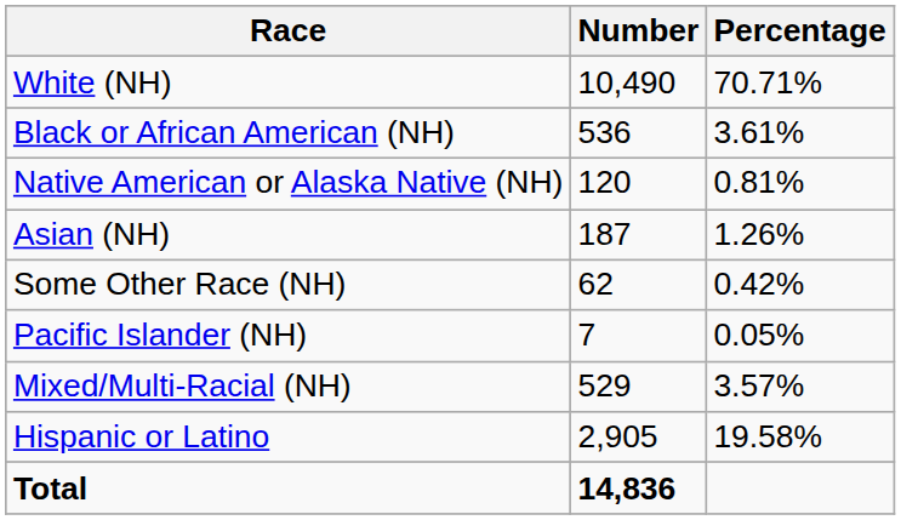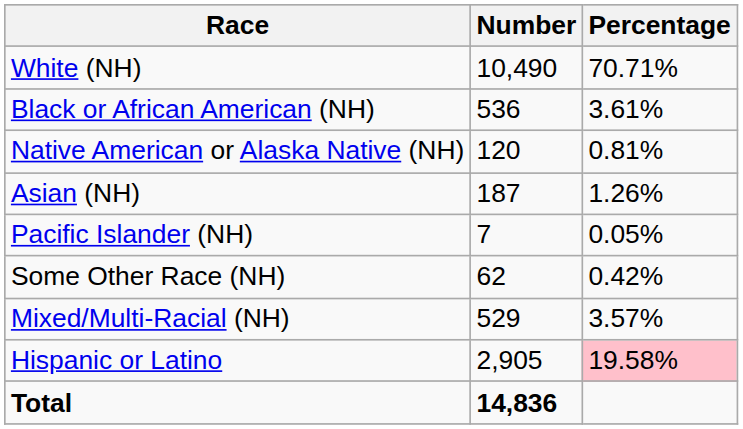 <table class="wikitable">
 <tr>
 <th>Race</th>
 <th>Number</th>
 <th>Percentage</th>
 </tr>
 <tr>
 <td><a href='#'>White</a> (NH)</td>
 <td>10,490</td>
 <td>70.71%</td>
 </tr>
 <tr>
 <td><a href='#'>Black or African American</a> (NH)</td>
 <td>536</td>
 <td>3.61%</td>
 </tr>
 <tr>
 <td><a href='#'>Native American</a> or <a href='#'>Alaska Native</a> (NH)</td>
 <td>120</td>
 <td>0.81%</td>
 </tr>
 <tr>
 <td><a href='#'>Asian</a> (NH)</td>
 <td>187</td>
 <td>1.26%</td>
 </tr>
 <tr>
+<td><a href='#'>Pacific Islander</a> (NH)</td>
+<td>7</td>
+<td>0.05%</td>
+</tr>
+<tr>
 <td>Some Other Race (NH)</td>
 <td>62</td>
 <td>0.42%</td>
-</tr>
-<tr>
-<td><a href='#'>Pacific Islander</a> (NH)</td>
-<td>7</td>
-<td>0.05%</td>
 </tr>
 <tr>
 <td><a href='#'>Mixed/Multi-Racial</a> (NH)</td>
 <td>529</td>
 <td>3.57%</td>
 </tr>
 <tr>
 <td><a href='#'>Hispanic or Latino</a></td>
 <td>2,905</td>
-<td>19.58%</td>
+<td style="background: pink;">19.58%</td>
 </tr>
 <tr>
 <td><strong>Total</strong></td>
 <td><strong>14,836</strong></td>
 <td></td>
 </tr>
 </table>
